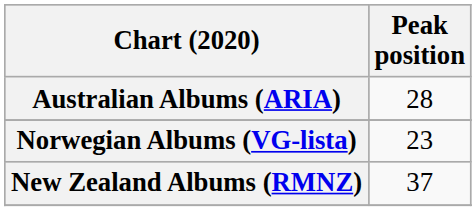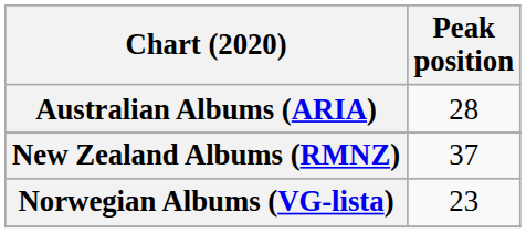 <table class="wikitable sortable plainrowheaders" style="text-align:center">
 <tr>
 <th scope="col">Chart (2020)</th>
 <th scope="col">Peak<br>position</th>
 </tr>
 <tr>
 <th scope="row">Australian Albums (<a href='#'>ARIA</a>)</th>
 <td>28</td>
 </tr>
 <tr>
 </tr>
 <tr>
 </tr>
 <tr>
+<th scope="row">New Zealand Albums (<a href='#'>RMNZ</a>)</th>
+<td>37</td>
+</tr>
+<tr>
 <th scope="row">Norwegian Albums (<a href='#'>VG-lista</a>)</th>
 <td>23</td>
-</tr>
-<tr>
-<th scope="row">New Zealand Albums (<a href='#'>RMNZ</a>)</th>
-<td>37</td>
 </tr>
 <tr>
 </tr>
 <tr>
 </tr>
 <tr>
 </tr>
 </table>
